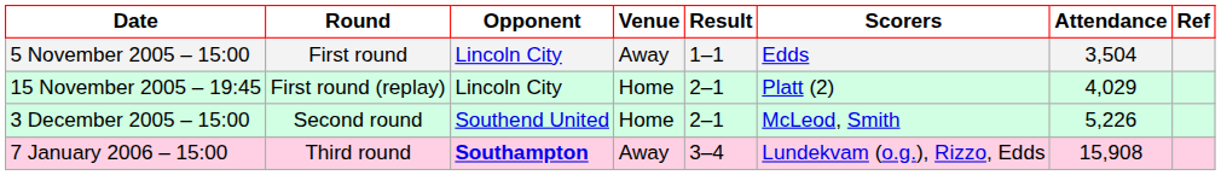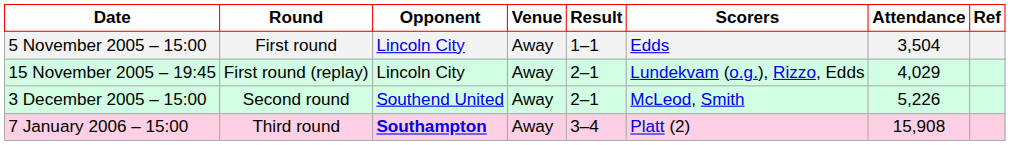 <table class="wikitable">
 <tr>
 <th style="background:#FFFFFF; color:black; border:1px solid red;">Date</th>
 <th style="background:#FFFFFF; color:black; border:1px solid red;">Round</th>
 <th style="background:#FFFFFF; color:black; border:1px solid red;">Opponent</th>
 <th style="background:#FFFFFF; color:black; border:1px solid red;">Venue</th>
 <th style="background:#FFFFFF; color:black; border:1px solid red;">Result</th>
 <th style="background:#FFFFFF; color:black; border:1px solid red;">Scorers</th>
 <th style="background:#FFFFFF; color:black; border:1px solid red;">Attendance</th>
 <th style="background:#FFFFFF; color:black; border:1px solid red;">Ref</th>
 </tr>
 <tr bgcolor = "#f3f3f3">
 <td>5 November 2005 – 15:00</td>
 <td align="center">First round</td>
 <td><a href='#'>Lincoln City</a></td>
 <td>Away</td>
 <td>1–1</td>
 <td><a href='#'>Edds</a></td>
 <td align="center">3,504</td>
 <td></td>
 </tr>
 <tr bgcolor = "#d0ffe3">
 <td>15 November 2005 – 19:45</td>
 <td align="center">First round (replay)</td>
 <td>Lincoln City</td>
-<td>Home</td>
+<td>Away</td>
 <td>2–1</td>
-<td><a href='#'>Platt</a> (2)</td>
+<td><a href='#'>Lundekvam</a> (<a href='#'>o.g.</a>), <a href='#'>Rizzo</a>, Edds</td>
 <td align="center">4,029</td>
 <td></td>
 </tr>
 <tr bgcolor = "#d0ffe3">
 <td>3 December 2005 – 15:00</td>
 <td align="center">Second round</td>
 <td><a href='#'>Southend United</a></td>
-<td>Home</td>
+<td>Away</td>
 <td>2–1</td>
 <td><a href='#'>McLeod</a>, <a href='#'>Smith</a></td>
 <td align="center">5,226</td>
 <td></td>
 </tr>
 <tr bgcolor = "#ffd0e3">
 <td>7 January 2006 – 15:00</td>
 <td align="center">Third round</td>
 <td><strong><a href='#'>Southampton</a></strong></td>
 <td>Away</td>
 <td>3–4</td>
-<td><a href='#'>Lundekvam</a> (<a href='#'>o.g.</a>), <a href='#'>Rizzo</a>, Edds</td>
+<td><a href='#'>Platt</a> (2)</td>
 <td align="center">15,908</td>
 <td></td>
 </tr>
 </table>
